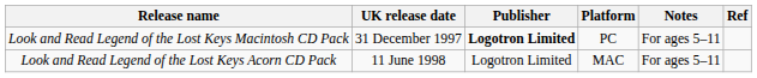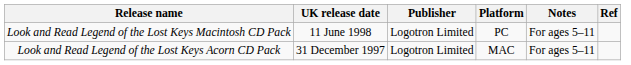 <table class="wikitable">
 <tr>
 <th>Release name</th>
 <th>UK release date<br></th>
 <th>Publisher</th>
 <th>Platform</th>
 <th>Notes</th>
 <th>Ref</th>
 </tr>
 <tr>
 <td align="center"><em>Look and Read Legend of the Lost Keys Macintosh CD Pack</em></td>
-<td align="center">31 December 1997</td>
-<td align="center"><strong>Logotron Limited</strong></td>
+<td align="center">11 June 1998</td>
+<td align="center">Logotron Limited</td>
 <td align="center">PC</td>
 <td align="center">For ages 5–11</td>
 <td align="center"></td>
 </tr>
 <tr>
 <td align="center"><em>Look and Read Legend of the Lost Keys Acorn CD Pack</em></td>
-<td align="center">11 June 1998</td>
+<td align="center">31 December 1997</td>
 <td align="center">Logotron Limited</td>
 <td align="center">MAC</td>
 <td align="center">For ages 5–11</td>
 <td align="center"></td>
 </tr>
 </table>
